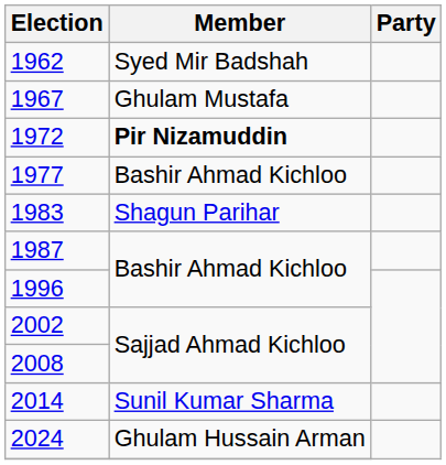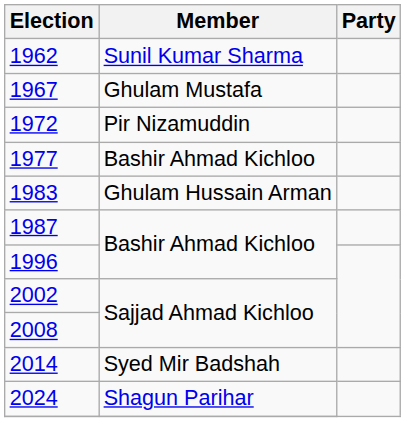 <table class="wikitable sortable">
 <tr>
 <th>Election</th>
 <th>Member</th>
 <th colspan=2>Party</th>
 </tr>
 <tr>
 <td><a href='#'>1962</a></td>
-<td>Syed Mir Badshah</td>
+<td><a href='#'>Sunil Kumar Sharma</a></td>
 <td></td>
 </tr>
 <tr>
 <td><a href='#'>1967</a></td>
 <td>Ghulam Mustafa</td>
 <td></td>
 </tr>
 <tr>
 <td><a href='#'>1972</a></td>
-<td><strong>Pir Nizamuddin</strong></td>
+<td>Pir Nizamuddin</td>
 </tr>
 <tr>
 <td><a href='#'>1977</a></td>
 <td>Bashir Ahmad Kichloo</td>
 <td></td>
 </tr>
 <tr>
 <td><a href='#'>1983</a></td>
-<td><a href='#'>Shagun Parihar</a></td>
+<td>Ghulam Hussain Arman</td>
 <td></td>
 </tr>
 <tr>
 <td><a href='#'>1987</a></td>
 <td rowspan=2>Bashir Ahmad Kichloo</td>
 <td></td>
 </tr>
 <tr>
 <td><a href='#'>1996</a></td>
 </tr>
 <tr>
 <td><a href='#'>2002</a></td>
 <td rowspan=2>Sajjad Ahmad Kichloo</td>
 </tr>
 <tr>
 <td><a href='#'>2008</a></td>
 </tr>
 <tr>
 <td><a href='#'>2014</a></td>
-<td><a href='#'>Sunil Kumar Sharma</a></td>
+<td>Syed Mir Badshah</td>
 <td></td>
 </tr>
 <tr>
 <td><a href='#'>2024</a></td>
-<td>Ghulam Hussain Arman</td>
+<td><a href='#'>Shagun Parihar</a></td>
 </tr>
 <tr>
 </tr>
 </table>
